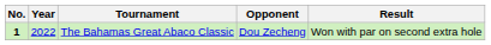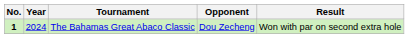 <table class="wikitable" style="font-size:95%;">
 <tr>
 <th>No.</th>
 <th>Year</th>
 <th>Tournament</th>
 <th>Opponent</th>
 <th>Result</th>
 </tr>
 <tr style="background:#D0F0C0;">
 <td align=center><strong>1</strong></td>
-<td><a href='#'>2022</a></td>
+<td><a href='#'>2024</a></td>
 <td><a href='#'>The Bahamas Great Abaco Classic</a></td>
 <td> <a href='#'>Dou Zecheng</a></td>
 <td>Won with par on second extra hole</td>
 </tr>
 </table>
